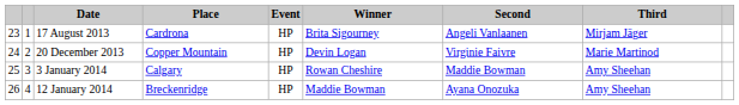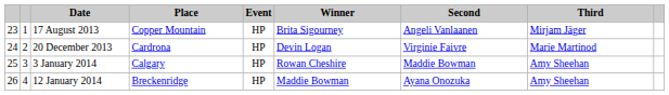 <table class="wikitable plainrowheaders" style="background:#fff; font-size:86%; line-height:16px; border:grey solid 1px; border-collapse:collapse;">
 <tr style="background:#ccc; text-align:center;">
 <th scope="col" style="background:#ccc; width=20 px;"></th>
 <th scope="col" style="background:#ccc; width=30 px;"></th>
 <th scope="col" style="background:#ccc; width:140px;">Date</th>
 <th scope="col" style="background:#ccc; width:160px;">Place</th>
 <th scope="col" style="background:#ccc; width:15px;">Event</th>
 <th scope="col" style="background:#ccc; width:185px;">Winner</th>
 <th scope="col" style="background:#ccc; width:185px;">Second</th>
 <th scope="col" style="background:#ccc; width:185px;">Third</th>
 <th scope="col" style="background:#ccc; width:10px;"></th>
 </tr>
 <tr>
 <td align=center>23</td>
 <td align=center>1</td>
 <td>17 August 2013</td>
-<td> <a href='#'>Cardrona</a></td>
+<td> <a href='#'>Copper Mountain</a></td>
 <td align=center>HP</td>
 <td> <a href='#'>Brita Sigourney</a></td>
 <td> <a href='#'>Angeli Vanlaanen</a></td>
 <td> <a href='#'>Mirjam Jäger</a></td>
 <td></td>
 </tr>
 <tr>
 <td align=center>24</td>
 <td align=center>2</td>
 <td>20 December 2013</td>
-<td> <a href='#'>Copper Mountain</a></td>
+<td> <a href='#'>Cardrona</a></td>
 <td align=center>HP</td>
 <td> <a href='#'>Devin Logan</a></td>
 <td> <a href='#'>Virginie Faivre</a></td>
 <td> <a href='#'>Marie Martinod</a></td>
 <td></td>
 </tr>
 <tr>
 <td align=center>25</td>
 <td align=center>3</td>
 <td>3 January 2014</td>
 <td> <a href='#'>Calgary</a></td>
 <td align=center>HP</td>
 <td> <a href='#'>Rowan Cheshire</a></td>
 <td> <a href='#'>Maddie Bowman</a></td>
 <td> <a href='#'>Amy Sheehan</a></td>
 <td></td>
 </tr>
 <tr>
 <td align=center>26</td>
 <td align=center>4</td>
 <td>12 January 2014</td>
 <td> <a href='#'>Breckenridge</a></td>
 <td align=center>HP</td>
 <td> <a href='#'>Maddie Bowman</a></td>
 <td> <a href='#'>Ayana Onozuka</a></td>
 <td> <a href='#'>Amy Sheehan</a></td>
 <td></td>
 </tr>
 </table>
